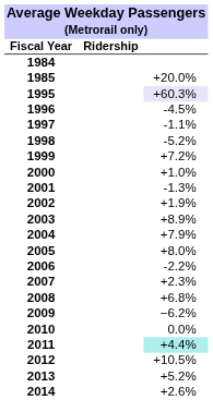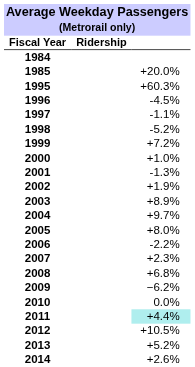 <table class="toccolours" cellpadding="1" cellspacing="0" style="float: right; clear: both; margin: 0 0 1em 1em; text-align:right;">
 <tr>
 <th colspan="3" bgcolor="#ccccff" style="background-color:#ccccff; padding-right:3px; padding-left:3px; font-size:110%; text-align:center">Average Weekday Passengers<br><small>(Metrorail only)</small></th>
 </tr>
 <tr style="font-size:95%; text-align:center">
 <th style="border-bottom:1px solid black">Fiscal Year</th>
 <th style="border-bottom:1px solid black">Ridership</th>
 <th style="border-bottom:1px solid black;"></th>
 </tr>
 <tr style="text-align:center;">
 <td><strong>1984</strong></td>
 <td></td>
 <td style="text-align:right; padding-right:15px"></td>
 </tr>
 <tr style="text-align:center;">
 <td><strong>1985</strong></td>
 <td></td>
 <td style="text-align:right; padding-right:15px">+20.0%</td>
 </tr>
 <tr style="text-align:center;">
 <td><strong>1995</strong></td>
 <td></td>
-<td style="background: lavender; text-align:right; padding-right:15px">+60.3%</td>
+<td style="text-align:right; padding-right:15px">+60.3%</td>
 </tr>
 <tr style="text-align:center;">
 <td><strong>1996</strong></td>
 <td></td>
 <td style="text-align:right; padding-right:15px">-4.5%</td>
 </tr>
 <tr style="text-align:center;">
 <td><strong>1997</strong></td>
 <td></td>
 <td style="text-align:right; padding-right:15px">-1.1%</td>
 </tr>
 <tr style="text-align:center;">
 <td><strong>1998</strong></td>
 <td></td>
 <td style="text-align:right; padding-right:15px">-5.2%</td>
 </tr>
 <tr style="text-align:center;">
 <td><strong>1999</strong></td>
 <td></td>
 <td style="text-align:right; padding-right:15px">+7.2%</td>
 </tr>
 <tr style="text-align:center;">
 <td><strong>2000</strong></td>
 <td></td>
 <td style="text-align:right; padding-right:15px">+1.0%</td>
 </tr>
 <tr style="text-align:center;">
 <td><strong>2001</strong></td>
 <td></td>
 <td style="text-align:right; padding-right:15px">-1.3%</td>
 </tr>
 <tr style="text-align:center;">
 <td><strong>2002</strong></td>
 <td></td>
 <td style="text-align:right; padding-right:15px">+1.9%</td>
 </tr>
 <tr style="text-align:center;">
 <td><strong>2003</strong></td>
 <td></td>
 <td style="text-align:right; padding-right:15px">+8.9%</td>
 </tr>
 <tr style="text-align:center;">
 <td><strong>2004</strong></td>
 <td></td>
-<td style="text-align:right; padding-right:15px">+7.9%</td>
+<td style="text-align:right; padding-right:15px">+9.7%</td>
 </tr>
 <tr style="text-align:center;">
 <td><strong>2005</strong></td>
 <td></td>
 <td style="text-align:right; padding-right:15px">+8.0%</td>
 </tr>
 <tr style="text-align:center;">
 <td><strong>2006</strong></td>
 <td></td>
 <td style="text-align:right; padding-right:15px">-2.2%</td>
 </tr>
 <tr style="text-align:center;">
 <td><strong>2007</strong></td>
 <td></td>
 <td style="text-align:right; padding-right:15px">+2.3%</td>
 </tr>
 <tr style="text-align:center;">
 <td><strong>2008</strong></td>
 <td></td>
 <td style="text-align:right; padding-right:15px">+6.8%</td>
 </tr>
 <tr style="text-align:center;">
 <td><strong>2009</strong></td>
 <td></td>
 <td style="text-align:right; padding-right:15px">−6.2%</td>
 </tr>
 <tr style="text-align:center;">
 <td><strong>2010</strong></td>
 <td></td>
 <td style="text-align:right; padding-right:15px">0.0%</td>
 </tr>
 <tr style="text-align:center;">
 <td><strong>2011</strong></td>
 <td></td>
 <td style="background: paleturquoise; text-align:right; padding-right:15px">+4.4%</td>
 </tr>
 <tr style="text-align:center;">
 <td><strong>2012</strong></td>
 <td></td>
 <td style="text-align:right; padding-right:15px">+10.5%</td>
 </tr>
 <tr style="text-align:center;">
 <td><strong>2013</strong></td>
 <td></td>
 <td style="text-align:right; padding-right:15px">+5.2%</td>
 </tr>
 <tr style="text-align:center;">
 <td><strong>2014</strong></td>
 <td></td>
 <td style="text-align:right; padding-right:15px">+2.6%</td>
 </tr>
 </table>
